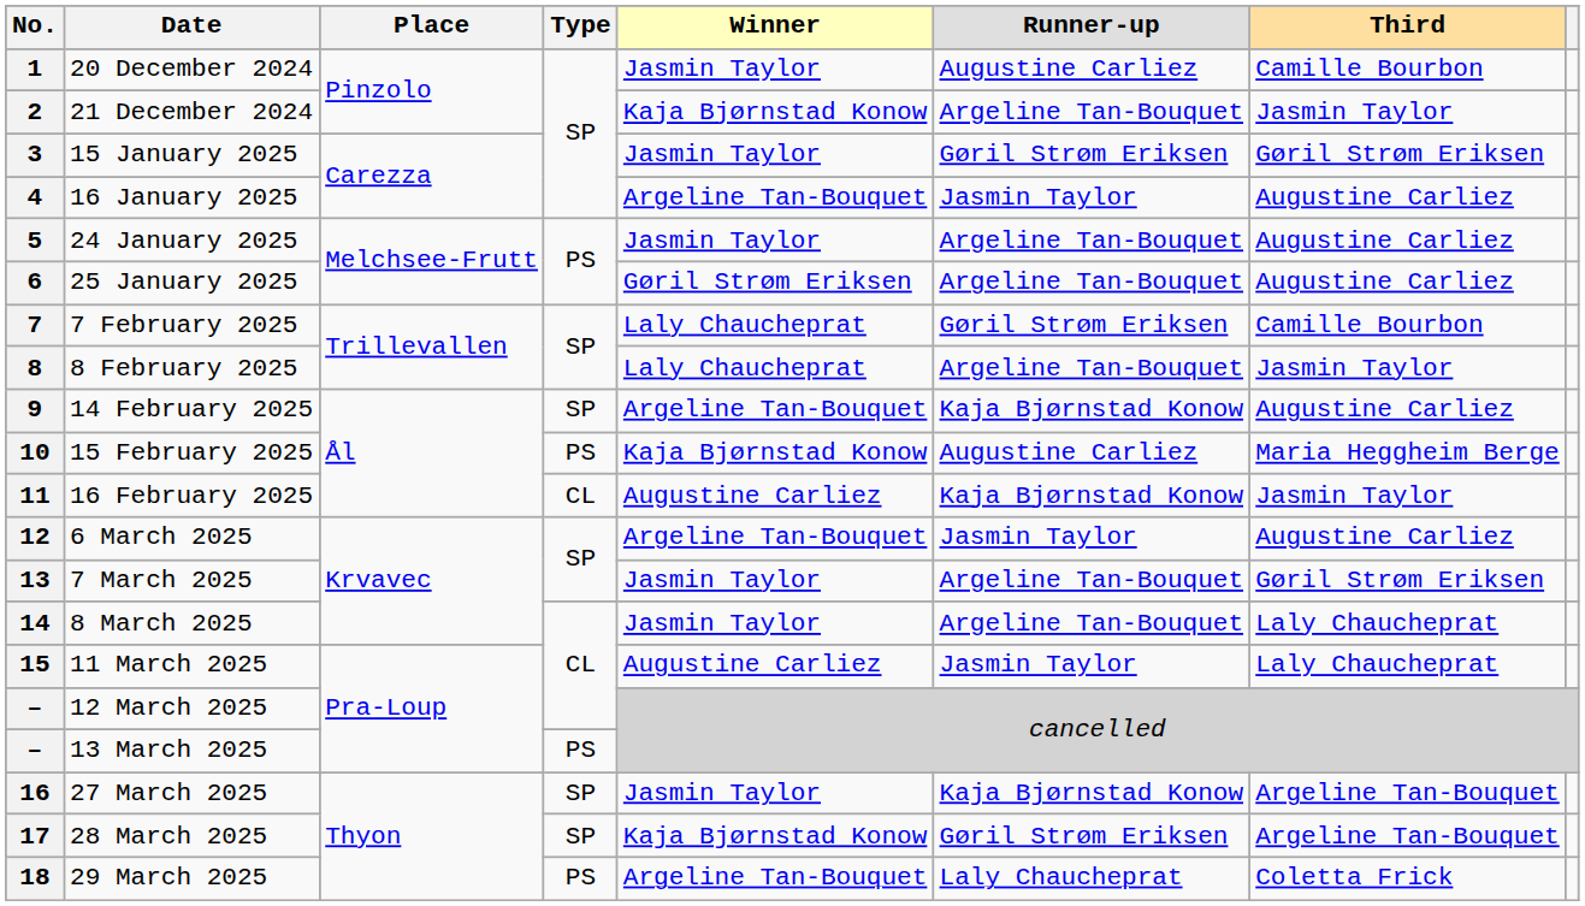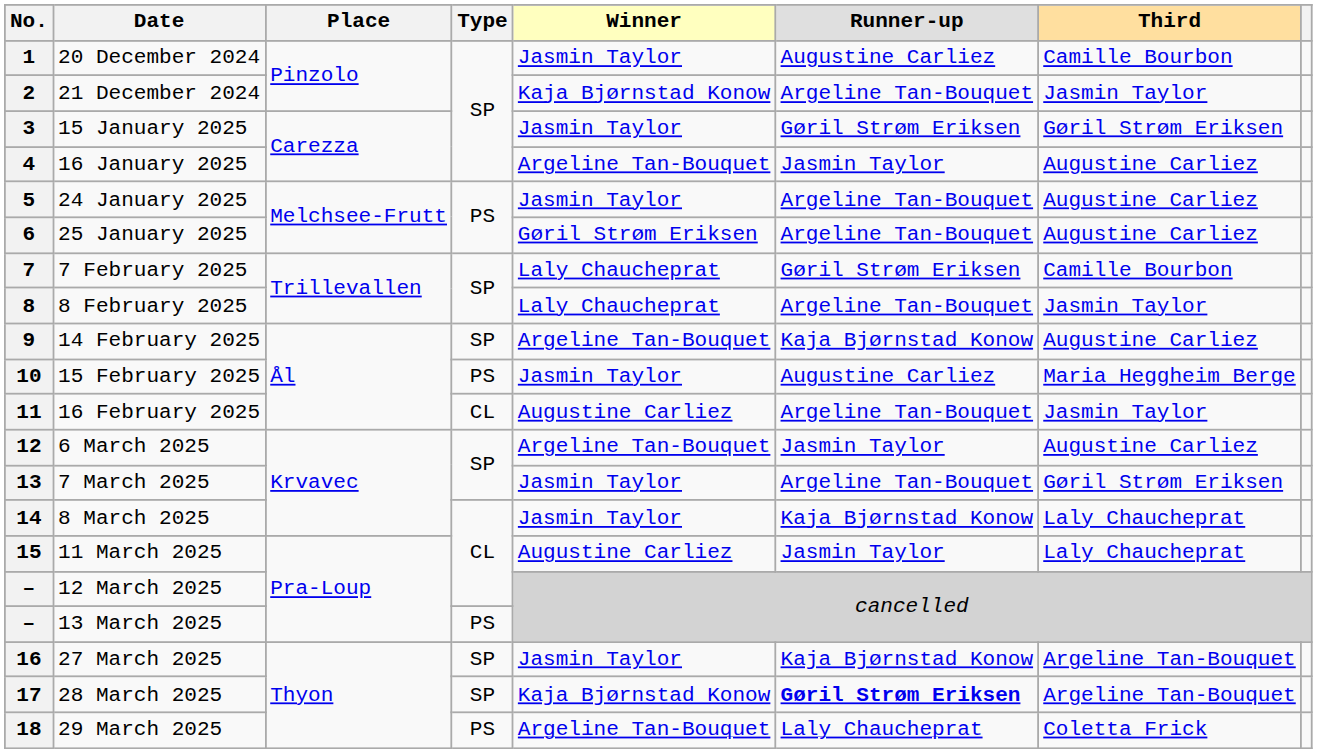 <table class="wikitable" style="font-size: 90%;">
 <tr>
 <th>No.</th>
 <th>Date</th>
 <th>Place</th>
 <th>Type</th>
 <th style="background:#ffffbf;">Winner</th>
 <th style="background:#dfdfdf;">Runner-up</th>
 <th style="background:#ffdf9f;">Third</th>
 <th></th>
 </tr>
 <tr>
 <th>1</th>
 <td>20 December 2024</td>
 <td rowspan="2"> <a href='#'>Pinzolo</a></td>
 <td rowspan="4" align="center">SP</td>
 <td> <a href='#'>Jasmin Taylor</a></td>
 <td> <a href='#'>Augustine Carliez</a></td>
 <td> <a href='#'>Camille Bourbon</a></td>
 <td align="center"></td>
 </tr>
 <tr>
 <th>2</th>
 <td>21 December 2024</td>
 <td> <a href='#'>Kaja Bjørnstad Konow</a></td>
 <td> <a href='#'>Argeline Tan-Bouquet</a></td>
 <td> <a href='#'>Jasmin Taylor</a></td>
 <td align="center"></td>
 </tr>
 <tr>
 <th>3</th>
 <td>15 January 2025</td>
 <td rowspan="2"> <a href='#'>Carezza</a></td>
 <td> <a href='#'>Jasmin Taylor</a></td>
 <td> <a href='#'>Gøril Strøm Eriksen</a></td>
 <td> <a href='#'>Gøril Strøm Eriksen</a></td>
 <td align="center"></td>
 </tr>
 <tr>
 <th>4</th>
 <td>16 January 2025</td>
 <td> <a href='#'>Argeline Tan-Bouquet</a></td>
 <td> <a href='#'>Jasmin Taylor</a></td>
 <td> <a href='#'>Augustine Carliez</a></td>
 <td align="center"></td>
 </tr>
 <tr>
 <th>5</th>
 <td>24 January 2025</td>
 <td rowspan="2"> <a href='#'>Melchsee-Frutt</a></td>
 <td rowspan="2" align="center">PS</td>
 <td> <a href='#'>Jasmin Taylor</a></td>
 <td> <a href='#'>Argeline Tan-Bouquet</a></td>
 <td> <a href='#'>Augustine Carliez</a></td>
 <td align="center"></td>
 </tr>
 <tr>
 <th>6</th>
 <td>25 January 2025</td>
 <td> <a href='#'>Gøril Strøm Eriksen</a></td>
 <td> <a href='#'>Argeline Tan-Bouquet</a></td>
 <td> <a href='#'>Augustine Carliez</a></td>
 <td align="center"></td>
 </tr>
 <tr>
 <th>7</th>
 <td>7 February 2025</td>
 <td rowspan="2"> <a href='#'>Trillevallen</a></td>
 <td rowspan="2" align="center">SP</td>
 <td> <a href='#'>Laly Chaucheprat</a></td>
 <td> <a href='#'>Gøril Strøm Eriksen</a></td>
 <td> <a href='#'>Camille Bourbon</a></td>
 <td align="center"></td>
 </tr>
 <tr>
 <th>8</th>
 <td>8 February 2025</td>
 <td> <a href='#'>Laly Chaucheprat</a></td>
 <td> <a href='#'>Argeline Tan-Bouquet</a></td>
 <td> <a href='#'>Jasmin Taylor</a></td>
 <td align="center"></td>
 </tr>
 <tr>
 <th>9</th>
 <td>14 February 2025</td>
 <td rowspan="3"> <a href='#'>Ål</a></td>
 <td align="center">SP</td>
 <td> <a href='#'>Argeline Tan-Bouquet</a></td>
 <td> <a href='#'>Kaja Bjørnstad Konow</a></td>
 <td> <a href='#'>Augustine Carliez</a></td>
 <td align="center"></td>
 </tr>
 <tr>
 <th>10</th>
 <td>15 February 2025</td>
 <td align="center">PS</td>
-<td> <a href='#'>Kaja Bjørnstad Konow</a></td>
+<td> <a href='#'>Jasmin Taylor</a></td>
 <td> <a href='#'>Augustine Carliez</a></td>
 <td> <a href='#'>Maria Heggheim Berge</a></td>
 <td align="center"></td>
 </tr>
 <tr>
 <th>11</th>
 <td>16 February 2025</td>
 <td align="center">CL</td>
 <td> <a href='#'>Augustine Carliez</a></td>
-<td> <a href='#'>Kaja Bjørnstad Konow</a></td>
+<td> <a href='#'>Argeline Tan-Bouquet</a></td>
 <td> <a href='#'>Jasmin Taylor</a></td>
 <td align="center"></td>
 </tr>
 <tr>
 <th>12</th>
 <td>6 March 2025</td>
 <td rowspan="3"> <a href='#'>Krvavec</a></td>
 <td rowspan="2" align="center">SP</td>
 <td> <a href='#'>Argeline Tan-Bouquet</a></td>
 <td> <a href='#'>Jasmin Taylor</a></td>
 <td> <a href='#'>Augustine Carliez</a></td>
 <td align="center"></td>
 </tr>
 <tr>
 <th>13</th>
 <td>7 March 2025</td>
 <td> <a href='#'>Jasmin Taylor</a></td>
 <td> <a href='#'>Argeline Tan-Bouquet</a></td>
 <td> <a href='#'>Gøril Strøm Eriksen</a></td>
 <td align="center"></td>
 </tr>
 <tr>
 <th>14</th>
 <td>8 March 2025</td>
 <td rowspan="3" align="center">CL</td>
 <td> <a href='#'>Jasmin Taylor</a></td>
-<td> <a href='#'>Argeline Tan-Bouquet</a></td>
+<td> <a href='#'>Kaja Bjørnstad Konow</a></td>
 <td> <a href='#'>Laly Chaucheprat</a></td>
 <td align="center"></td>
 </tr>
 <tr>
 <th>15</th>
 <td>11 March 2025</td>
 <td rowspan="3"> <a href='#'>Pra-Loup</a></td>
 <td> <a href='#'>Augustine Carliez</a></td>
 <td> <a href='#'>Jasmin Taylor</a></td>
 <td> <a href='#'>Laly Chaucheprat</a></td>
 <td align="center"></td>
 </tr>
 <tr>
 <th>–</th>
 <td>12 March 2025</td>
 <td colspan="4" rowspan="2" align="center" style="background:#D3D3D3"><em>cancelled</em></td>
 </tr>
 <tr>
 <th>–</th>
 <td>13 March 2025</td>
 <td align="center">PS</td>
 </tr>
 <tr>
 <th>16</th>
 <td>27 March 2025</td>
 <td rowspan="3"> <a href='#'>Thyon</a></td>
 <td align="center">SP</td>
 <td> <a href='#'>Jasmin Taylor</a></td>
 <td> <a href='#'>Kaja Bjørnstad Konow</a></td>
 <td> <a href='#'>Argeline Tan-Bouquet</a></td>
 <td align="center"></td>
 </tr>
 <tr>
 <th>17</th>
 <td>28 March 2025</td>
 <td align="center">SP</td>
 <td> <a href='#'>Kaja Bjørnstad Konow</a></td>
-<td> <a href='#'>Gøril Strøm Eriksen</a></td>
+<td><strong> <a href='#'>Gøril Strøm Eriksen</a></strong></td>
 <td> <a href='#'>Argeline Tan-Bouquet</a></td>
 <td align="center"></td>
 </tr>
 <tr>
 <th>18</th>
 <td>29 March 2025</td>
 <td align="center">PS</td>
 <td> <a href='#'>Argeline Tan-Bouquet</a></td>
 <td> <a href='#'>Laly Chaucheprat</a></td>
 <td> <a href='#'>Coletta Frick</a></td>
 <td align="center"></td>
 </tr>
 </table>
